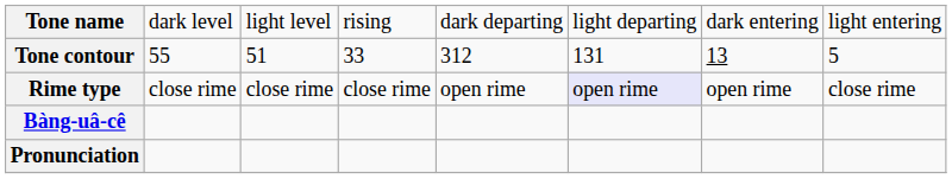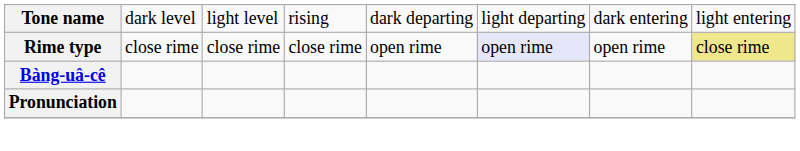 <table class="wikitable">
 <tr>
 <th bgcolor="#ABCDEF">Tone name</th>
 <td>dark level</td>
 <td>light level</td>
 <td>rising</td>
 <td>dark departing</td>
 <td>light departing</td>
 <td>dark entering</td>
 <td>light entering</td>
 </tr>
 <tr>
-<th bgcolor="#ABCDEF">Tone contour</th>
-<td>55 </td>
-<td>51 </td>
-<td>33 </td>
-<td>312 </td>
-<td>131 </td>
-<td><u>13</u> </td>
-<td>5 </td>
-</tr>
-<tr>
 <th bgcolor="#ABCDEF">Rime type</th>
 <td>close rime</td>
 <td>close rime</td>
 <td>close rime</td>
 <td>open rime</td>
 <td style="background: lavender;">open rime</td>
 <td>open rime</td>
-<td>close rime</td>
+<td style="background: khaki;">close rime</td>
 </tr>
 <tr>
 <th bgcolor="#ABCDEF"><a href='#'>Bàng-uâ-cê</a></th>
 <td></td>
 <td></td>
 <td></td>
 <td></td>
 <td></td>
 <td></td>
 <td></td>
 </tr>
 <tr>
 <th bgcolor="#ABCDEF">Pronunciation</th>
 <td></td>
 <td></td>
 <td></td>
 <td></td>
 <td></td>
 <td></td>
 <td></td>
 </tr>
 <tr>
 </tr>
 </table>
